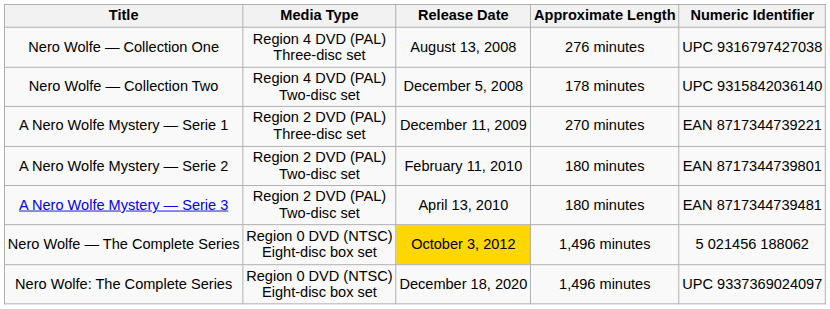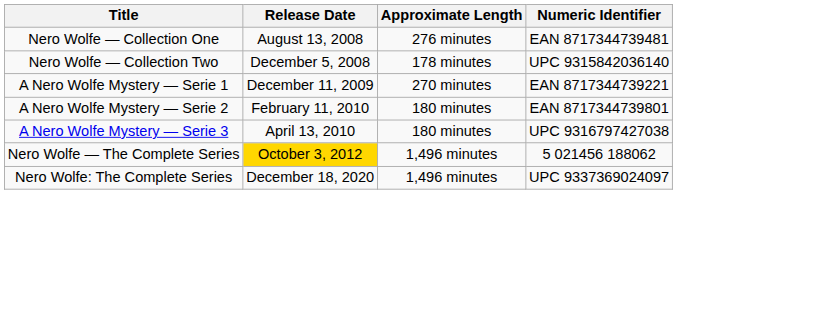 <table class="wikitable">
 <tr>
 <th>Title</th>
-<th>Media Type</th>
 <th>Release Date</th>
 <th>Approximate Length</th>
 <th>Numeric Identifier</th>
 </tr>
 <tr>
 <td align="center">Nero Wolfe — Collection One</td>
-<td align="center">Region 4 DVD (PAL)<br>Three-disc set</td>
 <td align="center">August 13, 2008</td>
 <td align="center">276 minutes</td>
-<td align="center">UPC 9316797427038</td>
+<td align="center">EAN 8717344739481</td>
 </tr>
 <tr>
 <td align="center">Nero Wolfe — Collection Two</td>
-<td align="center">Region 4 DVD (PAL)<br>Two-disc set</td>
 <td align="center">December 5, 2008</td>
 <td align="center">178 minutes</td>
 <td align="center">UPC 9315842036140</td>
 </tr>
 <tr>
 <td align="center">A Nero Wolfe Mystery — Serie 1</td>
-<td align="center">Region 2 DVD (PAL)<br>Three-disc set</td>
 <td align="center">December 11, 2009</td>
 <td align="center">270 minutes</td>
 <td align="center">EAN 8717344739221</td>
 </tr>
 <tr>
 <td align="center">A Nero Wolfe Mystery — Serie 2</td>
-<td align="center">Region 2 DVD (PAL)<br>Two-disc set</td>
 <td align="center">February 11, 2010</td>
 <td align="center">180 minutes</td>
 <td align="center">EAN 8717344739801</td>
 </tr>
 <tr>
 <td align="center"><a href='#'>A Nero Wolfe Mystery — Serie 3</a></td>
-<td align="center">Region 2 DVD (PAL)<br>Two-disc set</td>
 <td align="center">April 13, 2010</td>
 <td align="center">180 minutes</td>
-<td align="center">EAN 8717344739481</td>
+<td align="center">UPC 9316797427038</td>
 </tr>
 <tr>
 <td align="center">Nero Wolfe — The Complete Series</td>
-<td align="center">Region 0 DVD (NTSC)<br>Eight-disc box set</td>
 <td align="center" style="background: gold;">October 3, 2012</td>
 <td align="center">1,496 minutes</td>
 <td align="center">5 021456 188062</td>
 </tr>
 <tr>
 <td align="center">Nero Wolfe: The Complete Series</td>
-<td align="center">Region 0 DVD (NTSC)<br>Eight-disc box set</td>
 <td align="center">December 18, 2020</td>
 <td align="center">1,496 minutes</td>
 <td align="center">UPC 9337369024097</td>
 </tr>
 </table>
